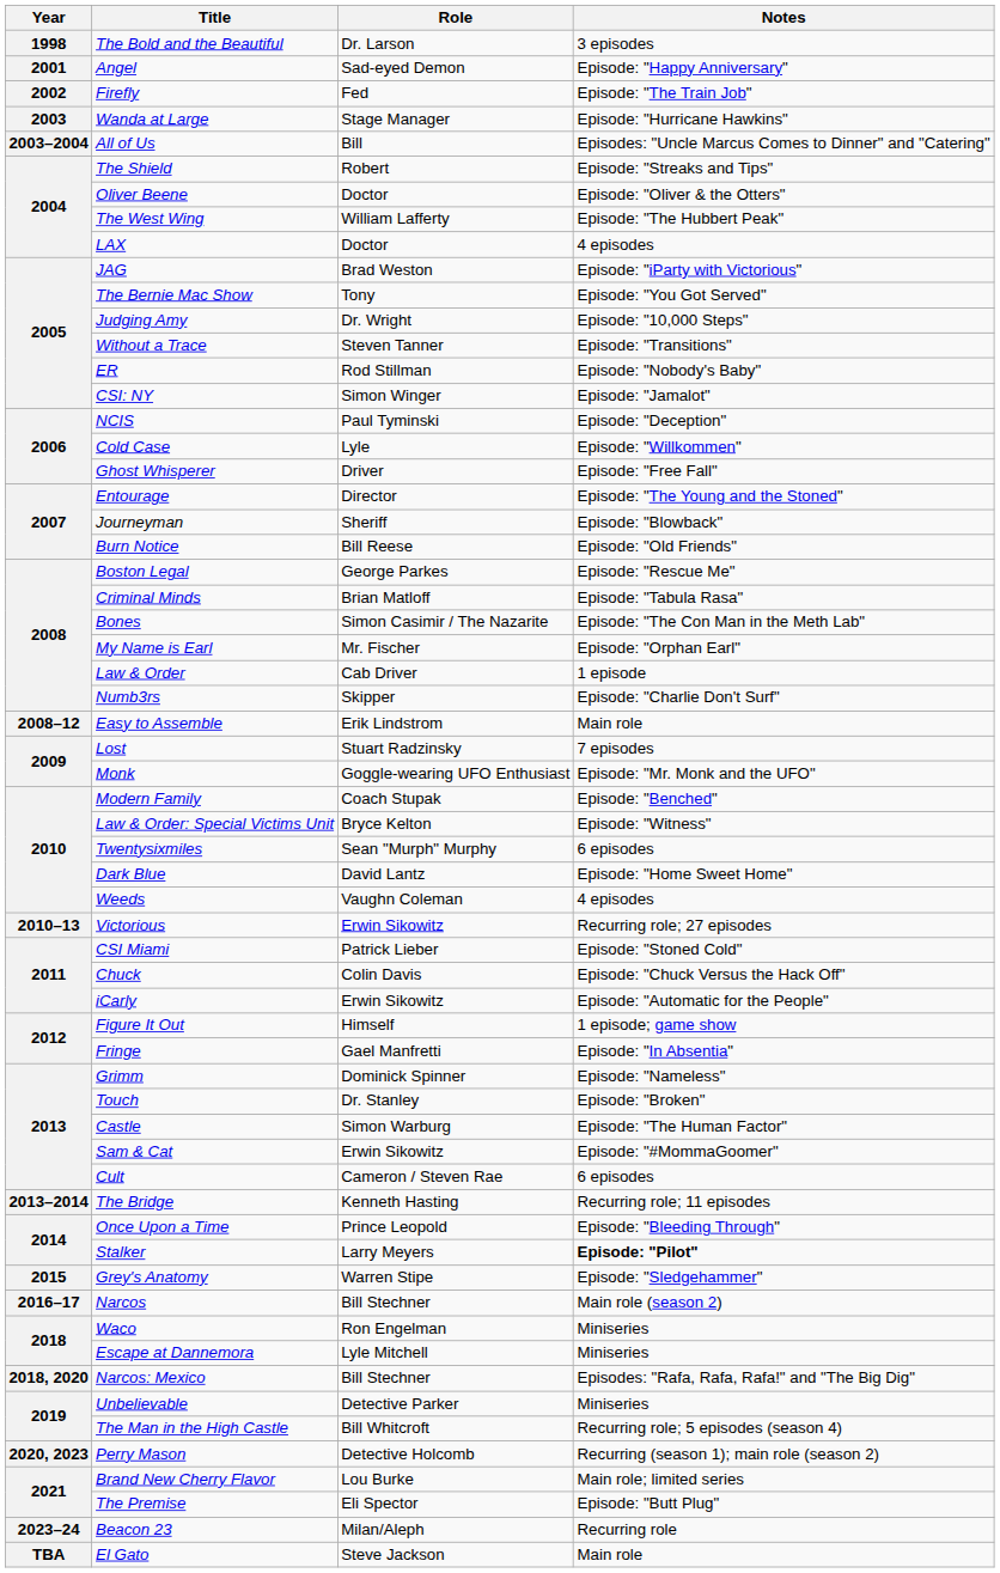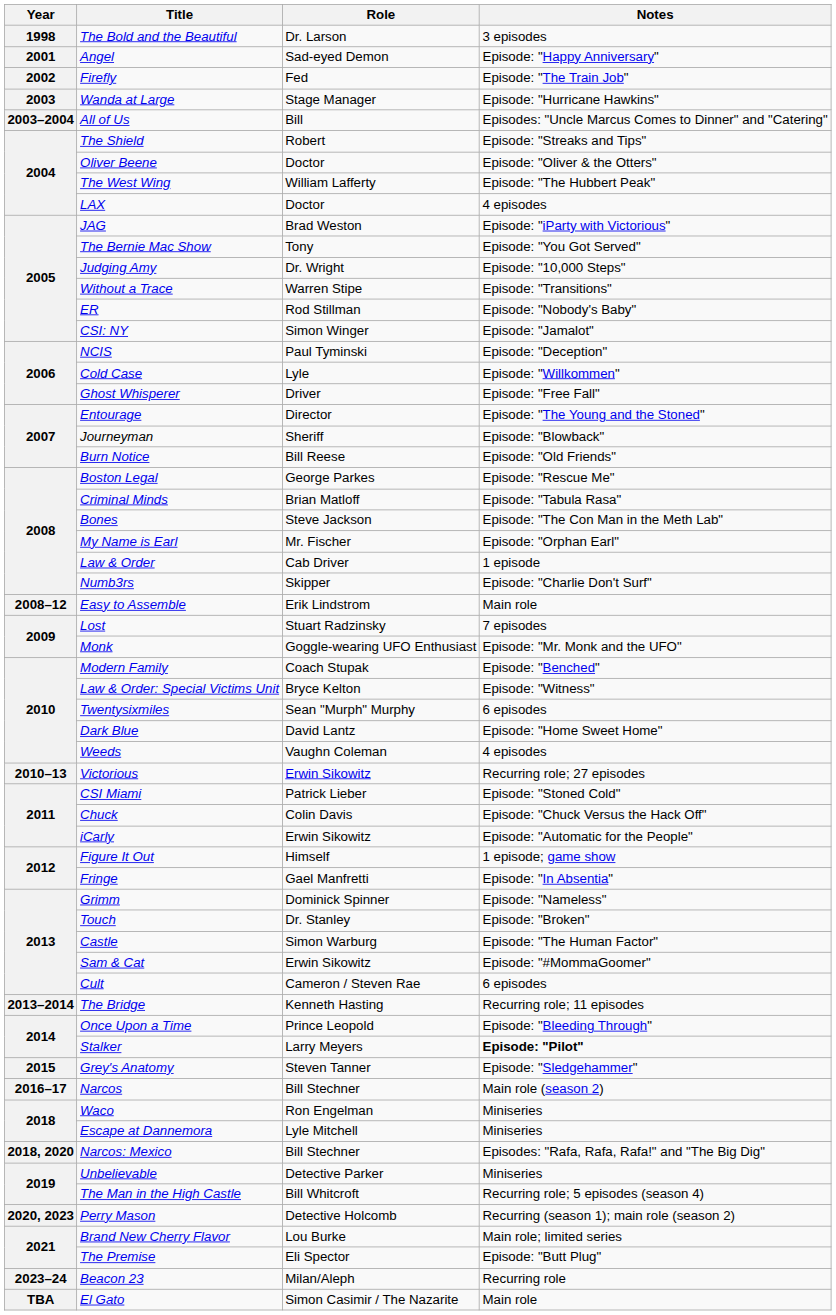 <table class="wikitable plainrowheaders sortable">
 <tr>
 <th scope="col">Year</th>
 <th scope="col">Title</th>
 <th scope="col">Role</th>
 <th scope="col" class="unsortable">Notes</th>
 </tr>
 <tr>
 <th scope="row">1998</th>
 <td><em><a href='#'>The Bold and the Beautiful</a></em></td>
 <td>Dr. Larson</td>
 <td>3 episodes</td>
 </tr>
 <tr>
 <th scope="row">2001</th>
 <td><em><a href='#'>Angel</a></em></td>
 <td>Sad-eyed Demon</td>
 <td>Episode: "<a href='#'>Happy Anniversary</a>"</td>
 </tr>
 <tr>
 <th scope="row">2002</th>
 <td><em><a href='#'>Firefly</a></em></td>
 <td>Fed</td>
 <td>Episode: "<a href='#'>The Train Job</a>"</td>
 </tr>
 <tr>
 <th scope="row">2003</th>
 <td><em><a href='#'>Wanda at Large</a></em></td>
 <td>Stage Manager</td>
 <td>Episode: "Hurricane Hawkins"</td>
 </tr>
 <tr>
 <th scope="row">2003–2004</th>
 <td><em><a href='#'>All of Us</a></em></td>
 <td>Bill</td>
 <td>Episodes: "Uncle Marcus Comes to Dinner" and "Catering"</td>
 </tr>
 <tr>
 <th rowspan="4" scope="row">2004</th>
 <td><em><a href='#'>The Shield</a></em></td>
 <td>Robert</td>
 <td>Episode: "Streaks and Tips"</td>
 </tr>
 <tr>
 <td><em><a href='#'>Oliver Beene</a></em></td>
 <td>Doctor</td>
 <td>Episode: "Oliver & the Otters"</td>
 </tr>
 <tr>
 <td><em><a href='#'>The West Wing</a></em></td>
 <td>William Lafferty</td>
 <td>Episode: "The Hubbert Peak"</td>
 </tr>
 <tr>
 <td><em><a href='#'>LAX</a></em></td>
 <td>Doctor</td>
 <td>4 episodes</td>
 </tr>
 <tr>
 <th rowspan="6" scope="row">2005</th>
 <td><a href='#'><em>JAG</em></a></td>
 <td>Brad Weston</td>
 <td>Episode: "<a href='#'>iParty with Victorious</a>"</td>
 </tr>
 <tr>
 <td><em><a href='#'>The Bernie Mac Show</a></em></td>
 <td>Tony</td>
 <td>Episode: "You Got Served"</td>
 </tr>
 <tr>
 <td><em><a href='#'>Judging Amy</a></em></td>
 <td>Dr. Wright</td>
 <td>Episode: "10,000 Steps"</td>
 </tr>
 <tr>
 <td><em><a href='#'>Without a Trace</a></em></td>
-<td>Steven Tanner</td>
+<td>Warren Stipe</td>
 <td>Episode: "Transitions"</td>
 </tr>
 <tr>
 <td><em><a href='#'>ER</a></em></td>
 <td>Rod Stillman</td>
 <td>Episode: "Nobody's Baby"</td>
 </tr>
 <tr>
 <td><em><a href='#'>CSI: NY</a></em></td>
 <td>Simon Winger</td>
 <td>Episode: "Jamalot"</td>
 </tr>
 <tr>
 <th rowspan="3" scope="row">2006</th>
 <td><em><a href='#'>NCIS</a></em></td>
 <td>Paul Tyminski</td>
 <td>Episode: "Deception"</td>
 </tr>
 <tr>
 <td><em><a href='#'>Cold Case</a></em></td>
 <td>Lyle</td>
 <td>Episode: "<a href='#'>Willkommen</a>"</td>
 </tr>
 <tr>
 <td><em><a href='#'>Ghost Whisperer</a></em></td>
 <td>Driver</td>
 <td>Episode: "Free Fall"</td>
 </tr>
 <tr>
 <th rowspan="3" scope="row">2007</th>
 <td><em><a href='#'>Entourage</a></em></td>
 <td>Director</td>
 <td>Episode: "<a href='#'>The Young and the Stoned</a>"</td>
 </tr>
 <tr>
 <td><em>Journeyman</em></td>
 <td>Sheriff</td>
 <td>Episode: "Blowback"</td>
 </tr>
 <tr>
 <td><em><a href='#'>Burn Notice</a></em></td>
 <td>Bill Reese</td>
 <td>Episode: "Old Friends"</td>
 </tr>
 <tr>
 <th rowspan="6" scope="row">2008</th>
 <td><em><a href='#'>Boston Legal</a></em></td>
 <td>George Parkes</td>
 <td>Episode: "Rescue Me"</td>
 </tr>
 <tr>
 <td><em><a href='#'>Criminal Minds</a></em></td>
 <td>Brian Matloff</td>
 <td>Episode: "Tabula Rasa"</td>
 </tr>
 <tr>
 <td><em><a href='#'>Bones</a></em></td>
-<td>Simon Casimir / The Nazarite</td>
+<td>Steve Jackson</td>
 <td>Episode: "The Con Man in the Meth Lab"</td>
 </tr>
 <tr>
 <td><em><a href='#'>My Name is Earl</a></em></td>
 <td>Mr. Fischer</td>
 <td>Episode: "Orphan Earl"</td>
 </tr>
 <tr>
 <td><em><a href='#'>Law & Order</a></em></td>
 <td>Cab Driver</td>
 <td>1 episode</td>
 </tr>
 <tr>
 <td><em><a href='#'>Numb3rs</a></em></td>
 <td>Skipper</td>
 <td>Episode: "Charlie Don't Surf"</td>
 </tr>
 <tr>
 <th scope="row">2008–12</th>
 <td><em><a href='#'>Easy to Assemble</a></em></td>
 <td>Erik Lindstrom</td>
 <td>Main role</td>
 </tr>
 <tr>
 <th rowspan="2" scope="row">2009</th>
 <td><em><a href='#'>Lost</a></em></td>
 <td>Stuart Radzinsky</td>
 <td>7 episodes</td>
 </tr>
 <tr>
 <td><em><a href='#'>Monk</a></em></td>
 <td>Goggle-wearing UFO Enthusiast</td>
 <td>Episode: "Mr. Monk and the UFO"</td>
 </tr>
 <tr>
 <th rowspan="5" scope="row">2010</th>
 <td><em><a href='#'>Modern Family</a></em></td>
 <td>Coach Stupak</td>
 <td>Episode: "<a href='#'>Benched</a>"</td>
 </tr>
 <tr>
 <td><em><a href='#'>Law & Order: Special Victims Unit</a></em></td>
 <td>Bryce Kelton</td>
 <td>Episode: "Witness"</td>
 </tr>
 <tr>
 <td><em><a href='#'>Twentysixmiles</a></em></td>
 <td>Sean "Murph" Murphy</td>
 <td>6 episodes</td>
 </tr>
 <tr>
 <td><em><a href='#'>Dark Blue</a></em></td>
 <td>David Lantz</td>
 <td>Episode: "Home Sweet Home"</td>
 </tr>
 <tr>
 <td><em><a href='#'>Weeds</a></em></td>
 <td>Vaughn Coleman</td>
 <td>4 episodes</td>
 </tr>
 <tr>
 <th scope="row">2010–13</th>
 <td><em><a href='#'>Victorious</a></em></td>
 <td><a href='#'>Erwin Sikowitz</a></td>
 <td>Recurring role; 27 episodes</td>
 </tr>
 <tr>
 <th rowspan="3" scope="row">2011</th>
 <td><em><a href='#'>CSI Miami</a></em></td>
 <td>Patrick Lieber</td>
 <td>Episode: "Stoned Cold"</td>
 </tr>
 <tr>
 <td><em><a href='#'>Chuck</a></em></td>
 <td>Colin Davis</td>
 <td>Episode: "Chuck Versus the Hack Off"</td>
 </tr>
 <tr>
 <td><em><a href='#'>iCarly</a></em></td>
 <td>Erwin Sikowitz</td>
 <td>Episode: "Automatic for the People"</td>
 </tr>
 <tr>
 <th rowspan="2" scope="row">2012</th>
 <td><em><a href='#'>Figure It Out</a></em></td>
 <td>Himself</td>
 <td>1 episode; <a href='#'>game show</a></td>
 </tr>
 <tr>
 <td><em><a href='#'>Fringe</a></em></td>
 <td>Gael Manfretti</td>
 <td>Episode: "<a href='#'>In Absentia</a>"</td>
 </tr>
 <tr>
 <th rowspan="5" scope="row">2013</th>
 <td><em><a href='#'>Grimm</a></em></td>
 <td>Dominick Spinner</td>
 <td>Episode: "Nameless"</td>
 </tr>
 <tr>
 <td><em><a href='#'>Touch</a></em></td>
 <td>Dr. Stanley</td>
 <td>Episode: "Broken"</td>
 </tr>
 <tr>
 <td><em><a href='#'>Castle</a></em></td>
 <td>Simon Warburg</td>
 <td>Episode: "The Human Factor"</td>
 </tr>
 <tr>
 <td><em><a href='#'>Sam & Cat</a></em></td>
 <td>Erwin Sikowitz</td>
 <td>Episode: "#MommaGoomer"</td>
 </tr>
 <tr>
 <td><em><a href='#'>Cult</a></em></td>
 <td>Cameron / Steven Rae</td>
 <td>6 episodes</td>
 </tr>
 <tr>
 <th scope="row">2013–2014</th>
 <td><em><a href='#'>The Bridge</a></em></td>
 <td>Kenneth Hasting</td>
 <td>Recurring role; 11 episodes</td>
 </tr>
 <tr>
 <th rowspan="2" scope="row">2014</th>
 <td><em><a href='#'>Once Upon a Time</a></em></td>
 <td>Prince Leopold</td>
 <td>Episode: "<a href='#'>Bleeding Through</a>"</td>
 </tr>
 <tr>
 <td><em><a href='#'>Stalker</a></em></td>
 <td>Larry Meyers</td>
 <td><strong>Episode: "Pilot"</strong></td>
 </tr>
 <tr>
 <th scope="row">2015</th>
 <td><em><a href='#'>Grey's Anatomy</a></em></td>
-<td>Warren Stipe</td>
+<td>Steven Tanner</td>
 <td>Episode: "<a href='#'>Sledgehammer</a>"</td>
 </tr>
 <tr>
 <th scope="row">2016–17</th>
 <td><em><a href='#'>Narcos</a></em></td>
 <td>Bill Stechner</td>
 <td>Main role (<a href='#'>season 2</a>)</td>
 </tr>
 <tr>
 <th rowspan="2" scope="row">2018</th>
 <td><em><a href='#'>Waco</a></em></td>
 <td>Ron Engelman</td>
 <td>Miniseries</td>
 </tr>
 <tr>
 <td><em><a href='#'>Escape at Dannemora</a></em></td>
 <td>Lyle Mitchell</td>
 <td>Miniseries</td>
 </tr>
 <tr>
 <th scope="row">2018, 2020</th>
 <td><em><a href='#'>Narcos: Mexico</a></em></td>
 <td>Bill Stechner</td>
 <td>Episodes: "Rafa, Rafa, Rafa!" and "The Big Dig"</td>
 </tr>
 <tr>
 <th rowspan="2" scope="row">2019</th>
 <td><em><a href='#'>Unbelievable</a></em></td>
 <td>Detective Parker</td>
 <td>Miniseries</td>
 </tr>
 <tr>
 <td><em><a href='#'>The Man in the High Castle</a></em></td>
 <td>Bill Whitcroft</td>
 <td>Recurring role; 5 episodes (season 4)</td>
 </tr>
 <tr>
 <th scope="row">2020, 2023</th>
 <td><em><a href='#'>Perry Mason</a></em></td>
 <td>Detective Holcomb</td>
 <td>Recurring (season 1); main role (season 2)</td>
 </tr>
 <tr>
 <th rowspan="2" scope="row">2021</th>
 <td><em><a href='#'>Brand New Cherry Flavor</a></em></td>
 <td>Lou Burke</td>
 <td>Main role; limited series</td>
 </tr>
 <tr>
 <td><em><a href='#'>The Premise</a></em></td>
 <td>Eli Spector</td>
 <td>Episode: "Butt Plug"</td>
 </tr>
 <tr>
 <th scope="row">2023–24</th>
 <td><em><a href='#'>Beacon 23</a></em></td>
 <td>Milan/Aleph</td>
 <td>Recurring role</td>
 </tr>
 <tr>
 <th scope="row">TBA</th>
 <td><em><a href='#'>El Gato</a></em></td>
-<td>Steve Jackson</td>
+<td>Simon Casimir / The Nazarite</td>
 <td>Main role</td>
 </tr>
 </table>
